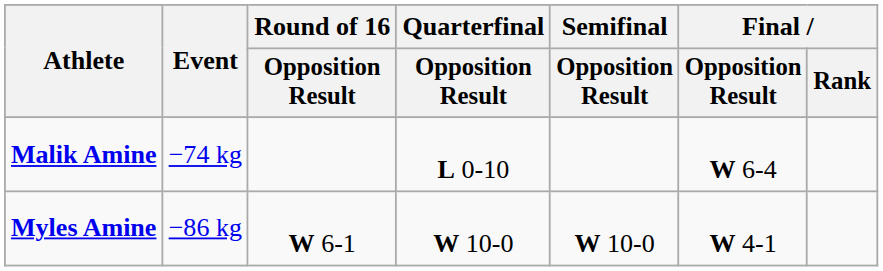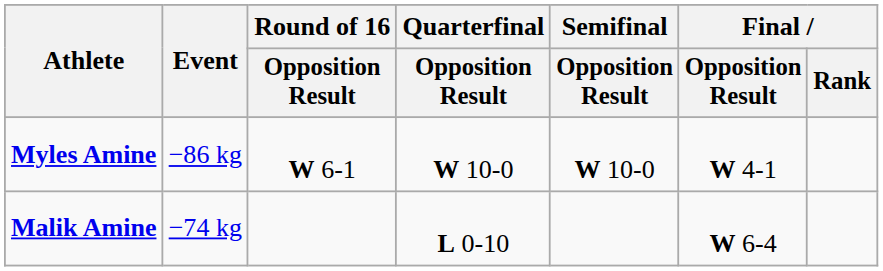 <table class="wikitable" style="font-size:90%">
 <tr>
 <th rowspan="2">Athlete</th>
 <th rowspan="2">Event</th>
 <th>Round of 16</th>
 <th>Quarterfinal</th>
 <th>Semifinal</th>
 <th colspan=2>Final / </th>
 </tr>
 <tr style="font-size: 95%">
 <th>Opposition<br>Result</th>
 <th>Opposition<br>Result</th>
 <th>Opposition<br>Result</th>
 <th>Opposition<br>Result</th>
 <th>Rank</th>
 </tr>
 <tr align=center>
+<td align=left><strong><a href='#'>Myles Amine</a></strong></td>
+<td align=left><a href='#'>−86 kg</a></td>
+<td><br><strong>W</strong> 6-1</td>
+<td><br><strong>W</strong> 10-0</td>
+<td><br><strong>W</strong> 10-0</td>
+<td><br><strong>W</strong> 4-1</td>
+<td></td>
+</tr>
+<tr align=center>
 <td align=left><strong><a href='#'>Malik Amine</a></strong></td>
 <td align=left><a href='#'>−74 kg</a></td>
 <td></td>
 <td><br><strong>L</strong> 0-10</td>
 <td></td>
 <td><br><strong>W</strong> 6-4</td>
 <td></td>
 </tr>
-<tr align=center>
-<td align=left><strong><a href='#'>Myles Amine</a></strong></td>
-<td align=left><a href='#'>−86 kg</a></td>
-<td><br><strong>W</strong> 6-1</td>
-<td><br><strong>W</strong> 10-0</td>
-<td><br><strong>W</strong> 10-0</td>
-<td><br><strong>W</strong> 4-1</td>
-<td></td>
-</tr>
 </table>
